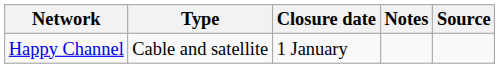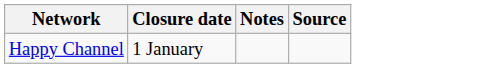 <table class="wikitable sortable">
 <tr>
 <th>Network</th>
-<th>Type</th>
 <th>Closure date</th>
 <th>Notes</th>
 <th>Source</th>
 </tr>
 <tr>
 <td><a href='#'>Happy Channel</a></td>
-<td>Cable and satellite</td>
 <td>1 January</td>
 <td></td>
 <td></td>
 </tr>
 </table>
